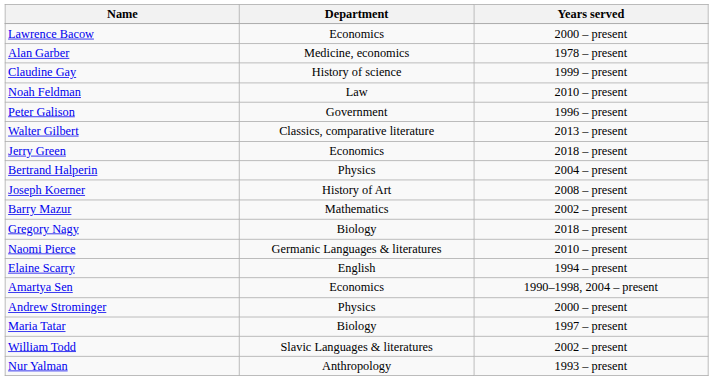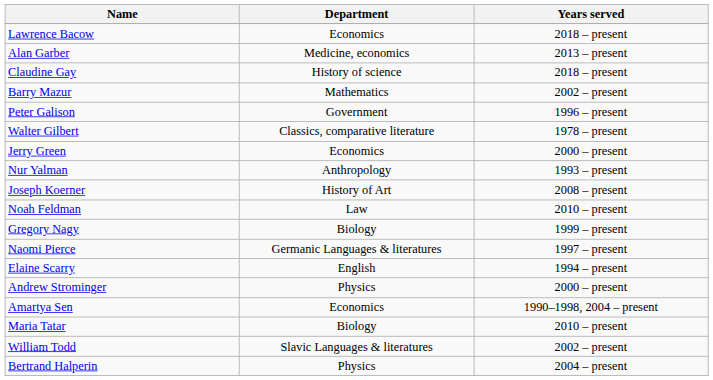 <table class="wikitable sortable" style="margin-left: auto; margin-right: auto; border: none;">
 <tr>
 <th width="25%">Name</th>
 <th width="25%">Department</th>
 <th width="25%">Years served</th>
 </tr>
 <tr valign="top">
 </tr>
 <tr valign="top">
 <td><a href='#'>Lawrence Bacow</a></td>
 <td align="center">Economics</td>
-<td align="center">2000 – present</td>
+<td align="center">2018 – present</td>
 </tr>
 <tr valign="top">
 <td><a href='#'>Alan Garber</a></td>
 <td align="center">Medicine, economics</td>
-<td align="center">1978 – present</td>
+<td align="center">2013 – present</td>
 </tr>
 <tr valign="top">
 <td><a href='#'>Claudine Gay</a></td>
 <td align="center">History of science</td>
-<td align="center">1999 – present</td>
+<td align="center">2018 – present</td>
 </tr>
 <tr valign="top">
-<td><a href='#'>Noah Feldman</a></td>
-<td align="center">Law</td>
-<td align="center">2010 – present</td>
+<td><a href='#'>Barry Mazur</a></td>
+<td align="center">Mathematics</td>
+<td align="center">2002 – present</td>
 </tr>
 <tr valign="top">
 <td><a href='#'>Peter Galison</a></td>
 <td align="center">Government</td>
 <td align="center">1996 – present</td>
 </tr>
 <tr valign="top">
 <td><a href='#'>Walter Gilbert</a></td>
 <td align="center">Classics, comparative literature</td>
-<td align="center">2013 – present</td>
+<td align="center">1978 – present</td>
 </tr>
 <tr valign="top">
 <td><a href='#'>Jerry Green</a></td>
 <td align="center">Economics</td>
-<td align="center">2018 – present</td>
+<td align="center">2000 – present</td>
+</tr>
+<tr valign="top">
+<td><a href='#'>Nur Yalman</a></td>
+<td align="center">Anthropology</td>
+<td align="center">1993 – present</td>
+</tr>
+<tr valign="top">
+<td><a href='#'>Joseph Koerner</a></td>
+<td align="center">History of Art</td>
+<td align="center">2008 – present</td>
+</tr>
+<tr valign="top">
+<td><a href='#'>Noah Feldman</a></td>
+<td align="center">Law</td>
+<td align="center">2010 – present</td>
+</tr>
+<tr valign="top">
+<td><a href='#'>Gregory Nagy</a></td>
+<td align="center">Biology</td>
+<td align="center">1999 – present</td>
+</tr>
+<tr valign="top">
+<td><a href='#'>Naomi Pierce</a></td>
+<td align="center">Germanic Languages & literatures</td>
+<td align="center">1997 – present</td>
+</tr>
+<tr valign="top">
+<td><a href='#'>Elaine Scarry</a></td>
+<td align="center">English</td>
+<td align="center">1994 – present</td>
+</tr>
+<tr valign="top">
+<td><a href='#'>Andrew Strominger</a></td>
+<td align="center">Physics</td>
+<td align="center">2000 – present</td>
+</tr>
+<tr valign="top">
+<td><a href='#'>Amartya Sen</a></td>
+<td align="center">Economics</td>
+<td align="center">1990–1998, 2004 – present</td>
+</tr>
+<tr valign="top">
+<td><a href='#'>Maria Tatar</a></td>
+<td align="center">Biology</td>
+<td align="center">2010 – present</td>
+</tr>
+<tr valign="top">
+<td><a href='#'>William Todd</a></td>
+<td align="center">Slavic Languages & literatures</td>
+<td align="center">2002 – present</td>
 </tr>
 <tr valign="top">
 <td><a href='#'>Bertrand Halperin</a></td>
 <td align="center">Physics</td>
 <td align="center">2004 – present</td>
 </tr>
 <tr valign="top">
-<td><a href='#'>Joseph Koerner</a></td>
-<td align="center">History of Art</td>
-<td align="center">2008 – present</td>
-</tr>
-<tr valign="top">
-<td><a href='#'>Barry Mazur</a></td>
-<td align="center">Mathematics</td>
-<td align="center">2002 – present</td>
-</tr>
-<tr valign="top">
-<td><a href='#'>Gregory Nagy</a></td>
-<td align="center">Biology</td>
-<td align="center">2018 – present</td>
-</tr>
-<tr valign="top">
-<td><a href='#'>Naomi Pierce</a></td>
-<td align="center">Germanic Languages & literatures</td>
-<td align="center">2010 – present</td>
-</tr>
-<tr valign="top">
-<td><a href='#'>Elaine Scarry</a></td>
-<td align="center">English</td>
-<td align="center">1994 – present</td>
-</tr>
-<tr valign="top">
-<td><a href='#'>Amartya Sen</a></td>
-<td align="center">Economics</td>
-<td align="center">1990–1998, 2004 – present</td>
-</tr>
-<tr valign="top">
-<td><a href='#'>Andrew Strominger</a></td>
-<td align="center">Physics</td>
-<td align="center">2000 – present</td>
-</tr>
-<tr valign="top">
-<td><a href='#'>Maria Tatar</a></td>
-<td align="center">Biology</td>
-<td align="center">1997 – present</td>
-</tr>
-<tr valign="top">
-<td><a href='#'>William Todd</a></td>
-<td align="center">Slavic Languages & literatures</td>
-<td align="center">2002 – present</td>
-</tr>
-<tr valign="top">
-<td><a href='#'>Nur Yalman</a></td>
-<td align="center">Anthropology</td>
-<td align="center">1993 – present</td>
-</tr>
-<tr valign="top">
 </tr>
 </table>
